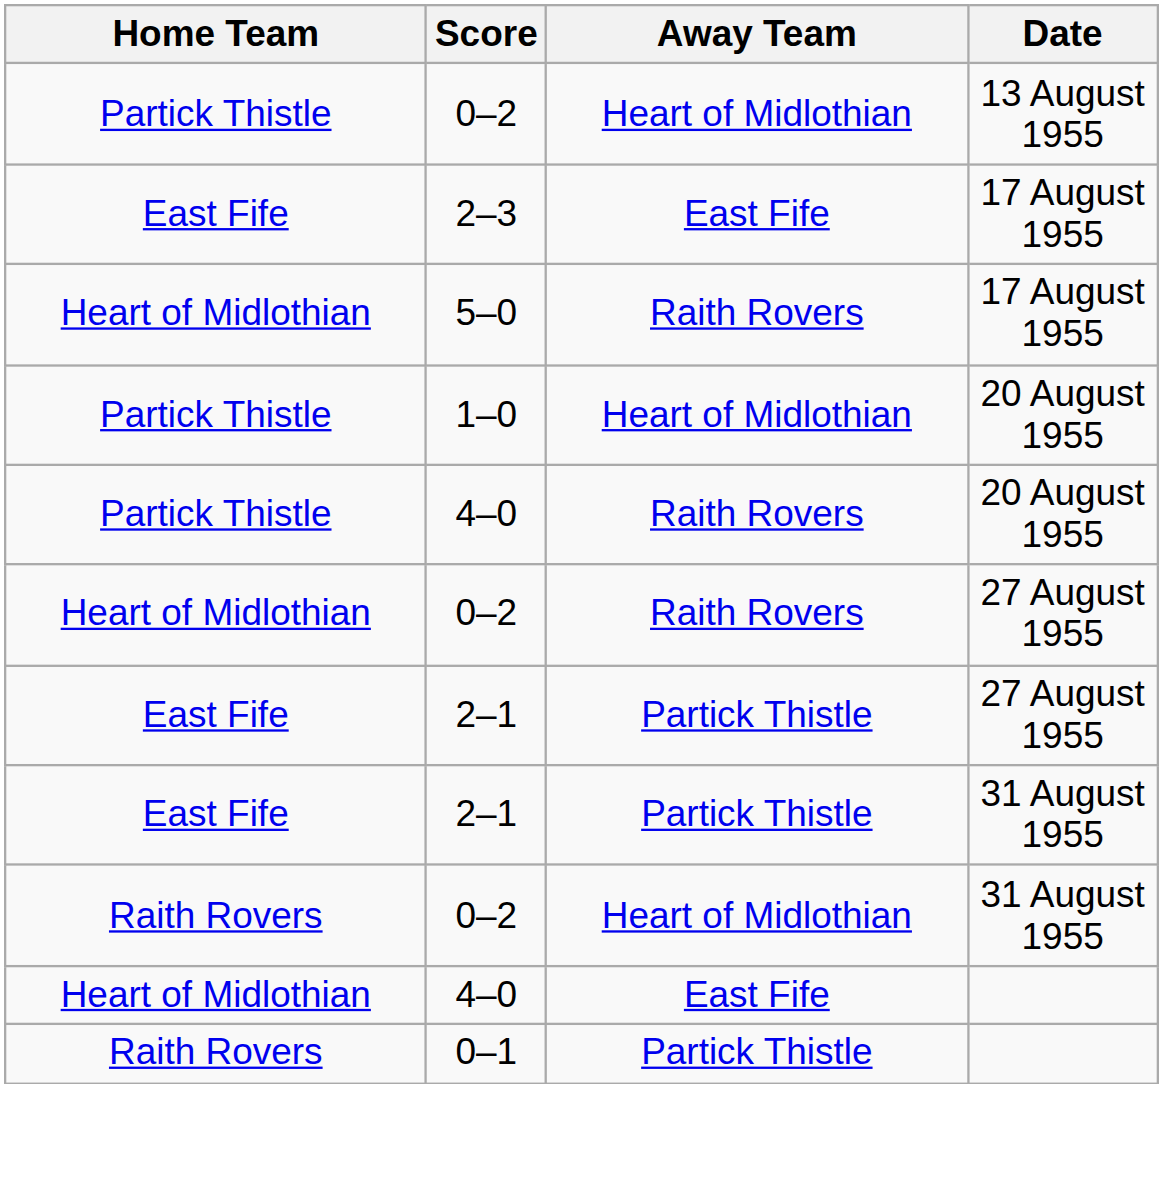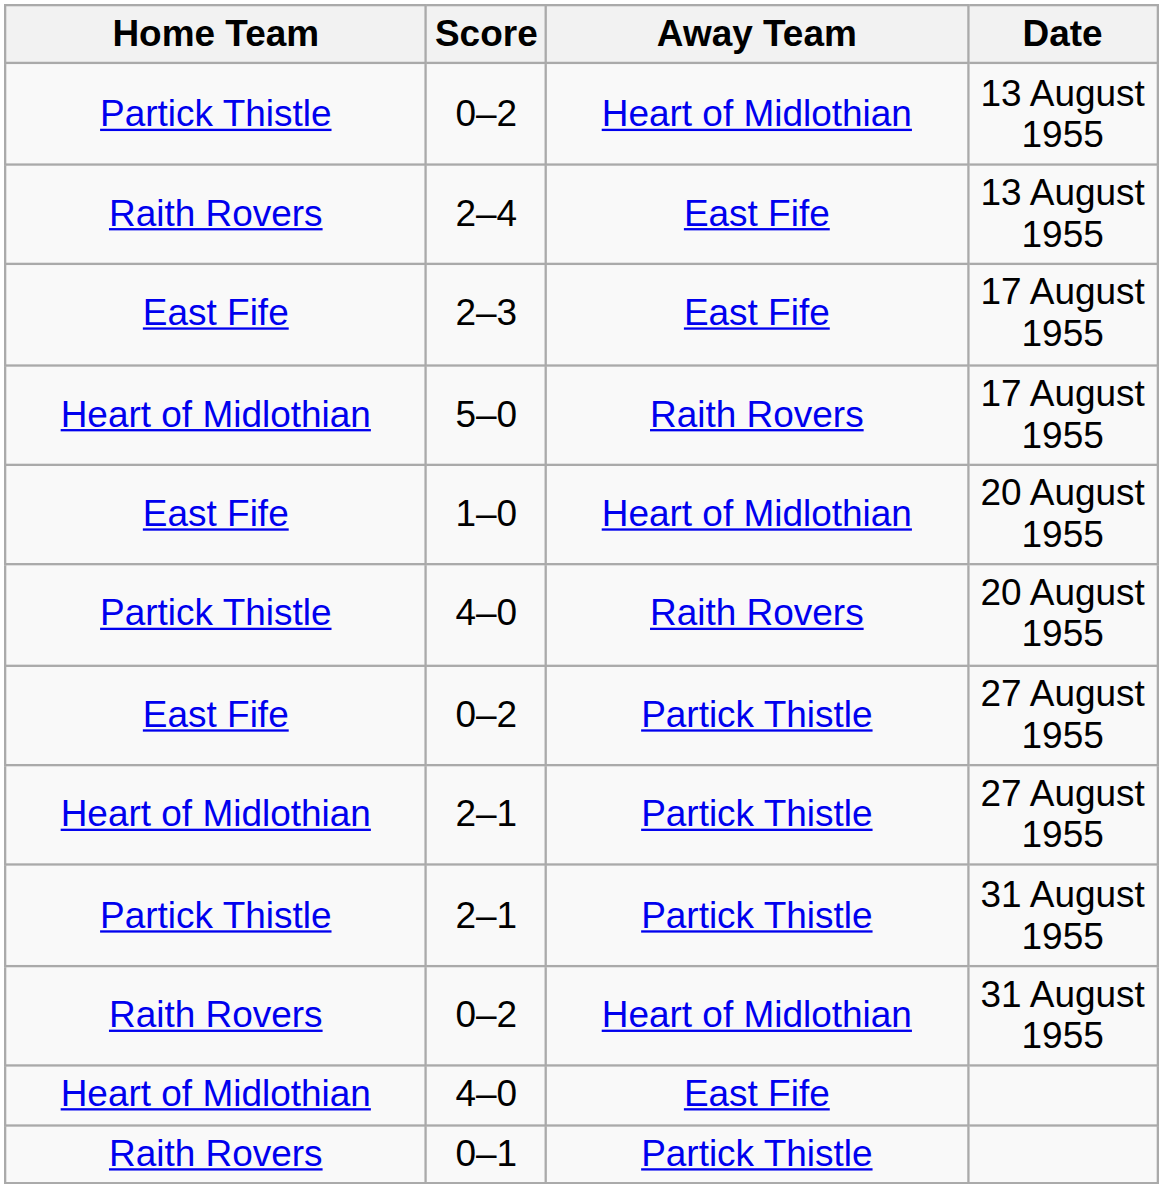 <table class="wikitable" style="text-align:center;">
 <tr>
 <th width=175>Home Team</th>
 <th width=20>Score</th>
 <th width=175>Away Team</th>
 <th width= 75>Date</th>
 </tr>
 <tr>
 <td><a href='#'>Partick Thistle</a></td>
 <td>0–2</td>
 <td><a href='#'>Heart of Midlothian</a></td>
+<td>13 August 1955</td>
+</tr>
+<tr>
+<td><a href='#'>Raith Rovers</a></td>
+<td>2–4</td>
+<td><a href='#'>East Fife</a></td>
 <td>13 August 1955</td>
 </tr>
 <tr>
 <td><a href='#'>East Fife</a></td>
 <td>2–3</td>
 <td><a href='#'>East Fife</a></td>
 <td>17 August 1955</td>
 </tr>
 <tr>
 <td><a href='#'>Heart of Midlothian</a></td>
 <td>5–0</td>
 <td><a href='#'>Raith Rovers</a></td>
 <td>17 August 1955</td>
 </tr>
 <tr>
-<td><a href='#'>Partick Thistle</a></td>
+<td><a href='#'>East Fife</a></td>
 <td>1–0</td>
 <td><a href='#'>Heart of Midlothian</a></td>
 <td>20 August 1955</td>
 </tr>
 <tr>
 <td><a href='#'>Partick Thistle</a></td>
 <td>4–0</td>
 <td><a href='#'>Raith Rovers</a></td>
 <td>20 August 1955</td>
 </tr>
 <tr>
-<td><a href='#'>Heart of Midlothian</a></td>
+<td><a href='#'>East Fife</a></td>
 <td>0–2</td>
-<td><a href='#'>Raith Rovers</a></td>
+<td><a href='#'>Partick Thistle</a></td>
 <td>27 August 1955</td>
 </tr>
 <tr>
-<td><a href='#'>East Fife</a></td>
+<td><a href='#'>Heart of Midlothian</a></td>
 <td>2–1</td>
 <td><a href='#'>Partick Thistle</a></td>
 <td>27 August 1955</td>
 </tr>
 <tr>
-<td><a href='#'>East Fife</a></td>
+<td><a href='#'>Partick Thistle</a></td>
 <td>2–1</td>
 <td><a href='#'>Partick Thistle</a></td>
 <td>31 August 1955</td>
 </tr>
 <tr>
 <td><a href='#'>Raith Rovers</a></td>
 <td>0–2</td>
 <td><a href='#'>Heart of Midlothian</a></td>
 <td>31 August 1955</td>
 </tr>
 <tr>
 <td><a href='#'>Heart of Midlothian</a></td>
 <td>4–0</td>
 <td><a href='#'>East Fife</a></td>
 <td></td>
 </tr>
 <tr>
 <td><a href='#'>Raith Rovers</a></td>
 <td>0–1</td>
 <td><a href='#'>Partick Thistle</a></td>
 <td></td>
 </tr>
 <tr>
 </tr>
 </table>
